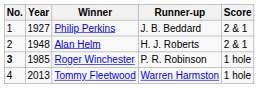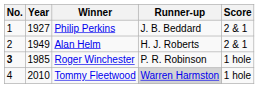 <table class=wikitable style="font-size: 95%;">
 <tr>
 <th>No.</th>
 <th>Year</th>
 <th>Winner</th>
 <th>Runner-up</th>
 <th>Score</th>
 </tr>
 <tr>
 <td>1</td>
 <td>1927</td>
 <td><a href='#'>Philip Perkins</a></td>
 <td>J. B. Beddard</td>
 <td>2 & 1</td>
 </tr>
 <tr>
 <td>2</td>
-<td>1948</td>
+<td>1949</td>
 <td><a href='#'>Alan Helm</a></td>
 <td>H. J. Roberts</td>
 <td>2 & 1</td>
 </tr>
 <tr>
 <td><strong>3</strong></td>
 <td>1985</td>
 <td><a href='#'>Roger Winchester</a></td>
 <td>P. R. Robinson</td>
 <td>1 hole</td>
 </tr>
 <tr>
 <td>4</td>
-<td>2013</td>
+<td>2010</td>
 <td><a href='#'>Tommy Fleetwood</a></td>
-<td><a href='#'>Warren Harmston</a></td>
+<td style="background: lightgrey;"><a href='#'>Warren Harmston</a></td>
 <td>1 hole</td>
 </tr>
 </table>
